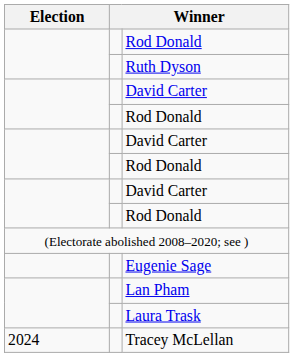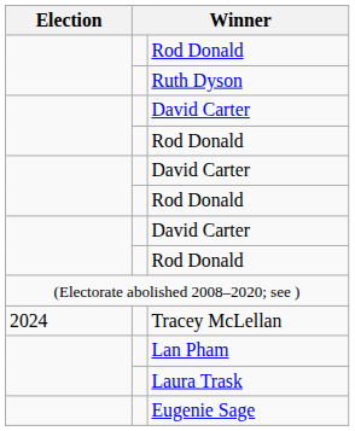 <table class=wikitable>
 <tr>
 <th width=100>Election</th>
 <th colspan=2 width=175>Winner</th>
 </tr>
 <tr>
 <td rowspan=2></td>
 <td width=5 bgcolor=></td>
 <td><a href='#'>Rod Donald</a></td>
 </tr>
 <tr>
 <td bgcolor=></td>
 <td><a href='#'>Ruth Dyson</a></td>
 </tr>
 <tr>
 <td rowspan=2></td>
 <td bgcolor=></td>
 <td><a href='#'>David Carter</a></td>
 </tr>
 <tr>
 <td bgcolor=></td>
 <td>Rod Donald</td>
 </tr>
 <tr>
 <td rowspan=2></td>
 <td bgcolor=></td>
 <td>David Carter</td>
 </tr>
 <tr>
 <td bgcolor=></td>
 <td>Rod Donald</td>
 </tr>
 <tr>
 <td rowspan=2></td>
 <td bgcolor=></td>
 <td>David Carter</td>
 </tr>
 <tr>
 <td bgcolor=></td>
 <td>Rod Donald</td>
 </tr>
 <tr>
 <td colspan=3 align=center><small>(Electorate abolished 2008–2020; see )</small></td>
 </tr>
 <tr>
-<td></td>
+<td>2024</td>
 <td bgcolor=></td>
-<td><a href='#'>Eugenie Sage</a></td>
+<td>Tracey McLellan</td>
 </tr>
 <tr>
 <td rowspan=2></td>
 <td bgcolor=></td>
 <td><a href='#'>Lan Pham</a></td>
 </tr>
 <tr>
 <td bgcolor=></td>
 <td><a href='#'>Laura Trask</a></td>
 </tr>
 <tr>
-<td>2024</td>
+<td></td>
 <td bgcolor=></td>
-<td>Tracey McLellan</td>
+<td><a href='#'>Eugenie Sage</a></td>
 </tr>
 </table>
